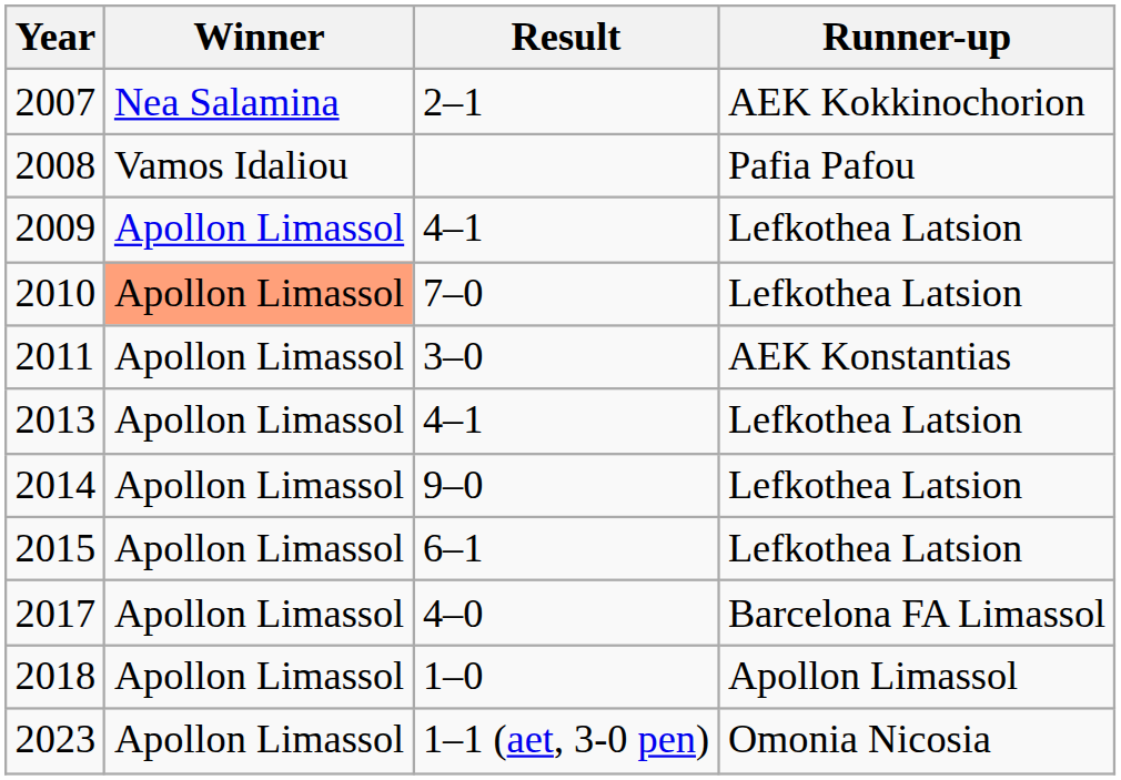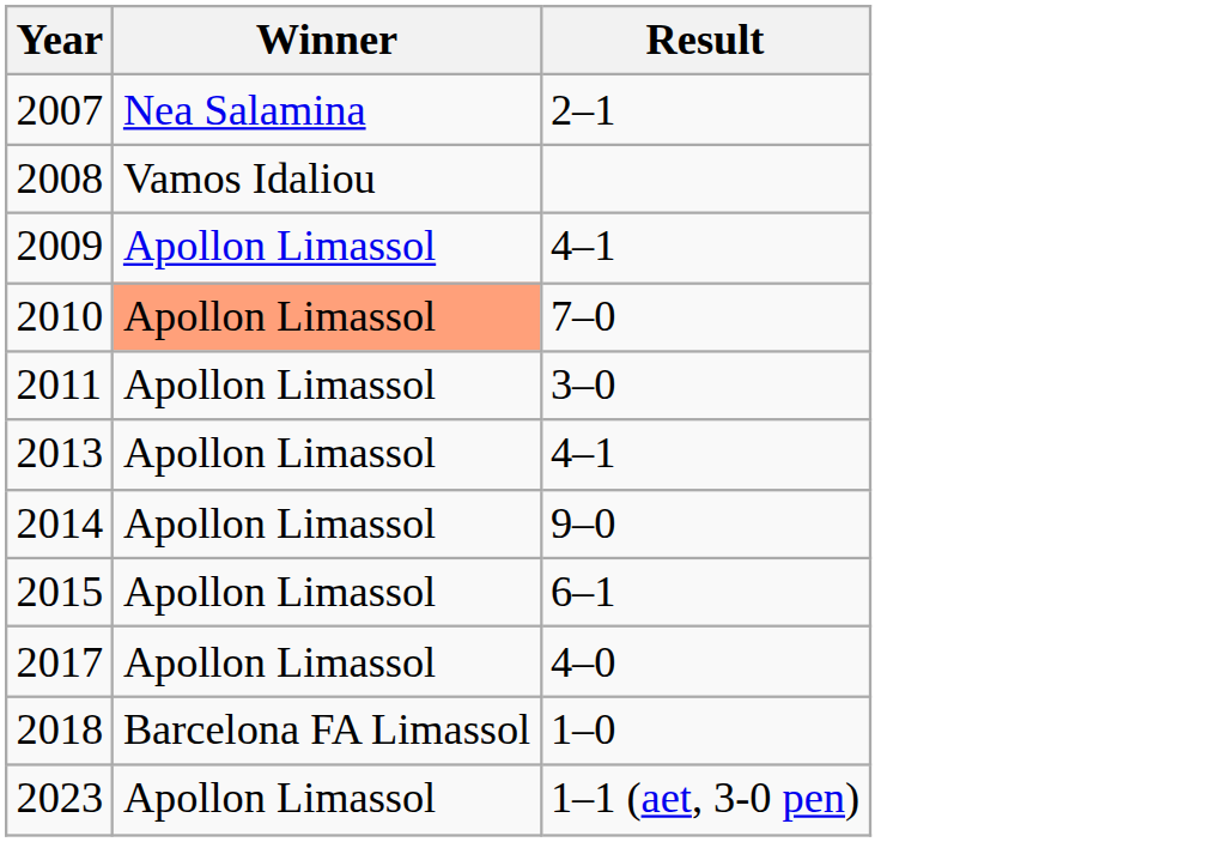 <table class="sortable wikitable">
 <tr>
 <th>Year</th>
 <th>Winner</th>
 <th>Result</th>
-<th>Runner-up</th>
 </tr>
 <tr>
 <td>2007</td>
 <td><a href='#'>Nea Salamina</a></td>
 <td>2–1</td>
-<td>AEK Kokkinochorion</td>
 </tr>
 <tr>
 <td>2008</td>
 <td>Vamos Idaliou</td>
 <td></td>
-<td>Pafia Pafou</td>
 </tr>
 <tr>
 <td>2009</td>
 <td><a href='#'>Apollon Limassol</a></td>
 <td>4–1</td>
-<td>Lefkothea Latsion</td>
 </tr>
 <tr>
 <td>2010</td>
 <td style="background: lightsalmon;">Apollon Limassol</td>
 <td>7–0</td>
-<td>Lefkothea Latsion</td>
 </tr>
 <tr>
 <td>2011</td>
 <td>Apollon Limassol</td>
 <td>3–0</td>
-<td>AEK Konstantias</td>
 </tr>
 <tr>
 <td>2013</td>
 <td>Apollon Limassol</td>
 <td>4–1</td>
-<td>Lefkothea Latsion</td>
 </tr>
 <tr>
 <td>2014</td>
 <td>Apollon Limassol</td>
 <td>9–0</td>
-<td>Lefkothea Latsion</td>
 </tr>
 <tr>
 <td>2015</td>
 <td>Apollon Limassol</td>
 <td>6–1</td>
-<td>Lefkothea Latsion</td>
 </tr>
 <tr>
 <td>2017</td>
 <td>Apollon Limassol</td>
 <td>4–0</td>
-<td>Barcelona FA Limassol</td>
 </tr>
 <tr>
 <td>2018</td>
-<td>Apollon Limassol</td>
+<td>Barcelona FA Limassol</td>
 <td>1–0</td>
-<td>Apollon Limassol</td>
 </tr>
 <tr>
 <td>2023</td>
 <td>Apollon Limassol</td>
 <td>1–1 (<a href='#'>aet</a>, 3-0 <a href='#'>pen</a>)</td>
-<td>Omonia Nicosia</td>
 </tr>
 </table>
